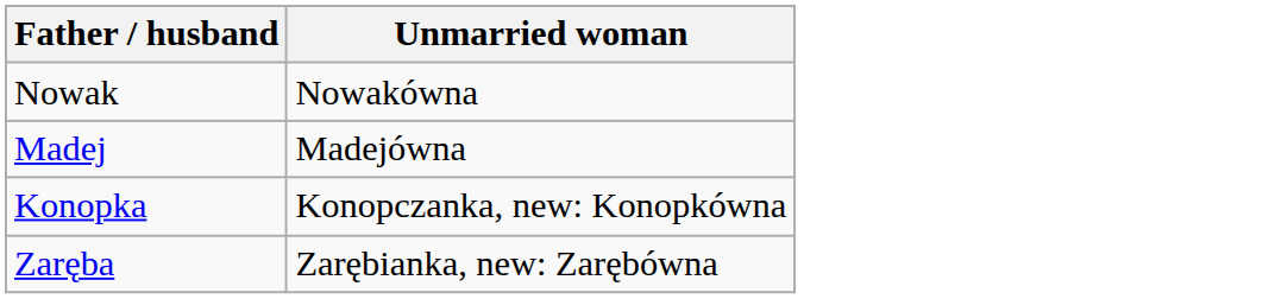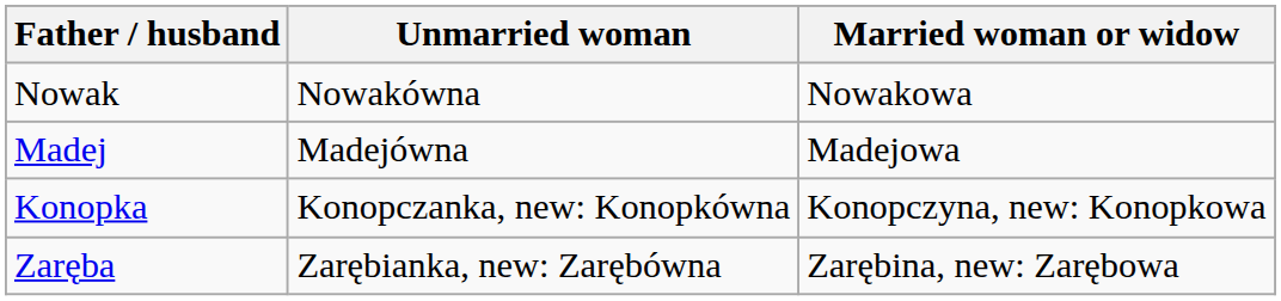 <table class="wikitable" align=center>
 <tr>
 <th>Father / husband</th>
 <th>Unmarried woman</th>
+<th>Married woman or widow</th>
 </tr>
 <tr>
 <td>Nowak</td>
 <td>Nowakówna</td>
+<td>Nowakowa</td>
 </tr>
 <tr>
 <td><a href='#'>Madej</a></td>
 <td>Madejówna</td>
+<td>Madejowa</td>
 </tr>
 <tr>
 <td><a href='#'>Konopka</a></td>
 <td>Konopczanka, new: Konopkówna</td>
+<td>Konopczyna, new: Konopkowa</td>
 </tr>
 <tr>
 <td><a href='#'>Zaręba</a></td>
 <td>Zarębianka, new: Zarębówna</td>
+<td>Zarębina, new: Zarębowa</td>
 </tr>
 </table>
